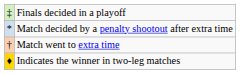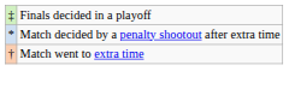 <table class="wikitable">
 <tr>
 <td style="background-color:#D0F0C0">‡</td>
 <td>Finals decided in a playoff</td>
 </tr>
 <tr>
 <td style="background-color:#cedff2">*</td>
 <td>Match decided by a <a href='#'>penalty shootout</a> after extra time</td>
 </tr>
 <tr>
 <td style="background-color:#FBCEB1">†</td>
 <td>Match went to <a href='#'>extra time</a></td>
 </tr>
-<tr>
-<td style="background-color:#FFD700">♦</td>
-<td>Indicates the winner in two-leg matches</td>
-</tr>
 </table>
